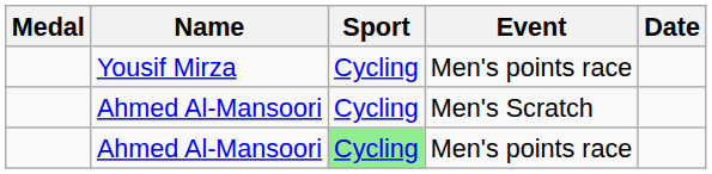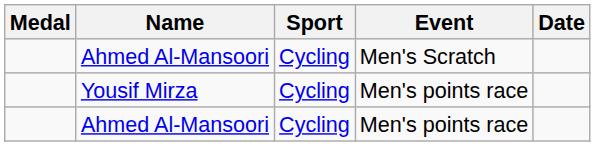 <table class="wikitable sortable" style="font-size: 95%;">
 <tr>
 <th>Medal</th>
 <th>Name</th>
 <th>Sport</th>
 <th>Event</th>
 <th>Date</th>
+</tr>
+<tr>
+<td></td>
+<td><a href='#'>Ahmed Al-Mansoori</a></td>
+<td><a href='#'>Cycling</a></td>
+<td>Men's Scratch</td>
+<td></td>
 </tr>
 <tr>
 <td></td>
 <td><a href='#'>Yousif Mirza</a></td>
 <td><a href='#'>Cycling</a></td>
 <td>Men's points race</td>
 <td></td>
 </tr>
 <tr>
 <td></td>
 <td><a href='#'>Ahmed Al-Mansoori</a></td>
 <td><a href='#'>Cycling</a></td>
-<td>Men's Scratch</td>
-<td></td>
-</tr>
-<tr>
-<td></td>
-<td><a href='#'>Ahmed Al-Mansoori</a></td>
-<td style="background: lightgreen;"><a href='#'>Cycling</a></td>
 <td>Men's points race</td>
 <td></td>
 </tr>
 </table>
